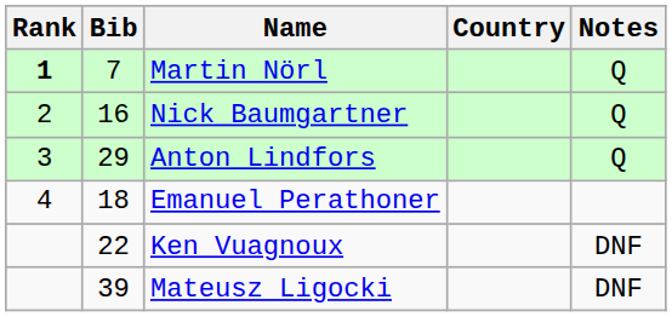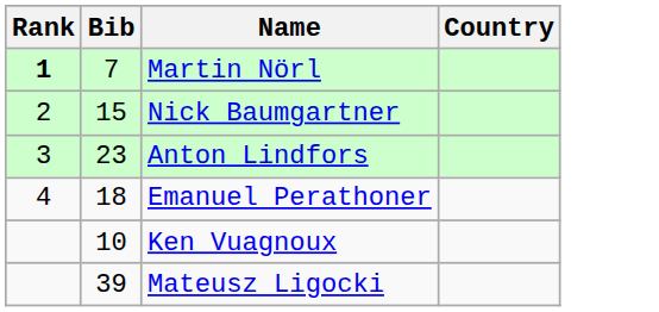 <table class="wikitable" style="text-align:center;">
 <tr>
 <th>Rank</th>
 <th>Bib</th>
 <th>Name</th>
 <th>Country</th>
-<th>Notes</th>
 </tr>
 <tr bgcolor=ccffcc>
 <td><strong>1</strong></td>
 <td>7</td>
 <td align="left"><a href='#'>Martin Nörl</a></td>
 <td align="left"></td>
-<td>Q</td>
 </tr>
 <tr bgcolor=ccffcc>
 <td>2</td>
-<td>16</td>
+<td>15</td>
 <td align="left"><a href='#'>Nick Baumgartner</a></td>
 <td align="left"></td>
-<td>Q</td>
 </tr>
 <tr bgcolor=ccffcc>
 <td>3</td>
-<td>29</td>
+<td>23</td>
 <td align="left"><a href='#'>Anton Lindfors</a></td>
 <td align="left"></td>
-<td>Q</td>
 </tr>
 <tr>
 <td>4</td>
 <td>18</td>
 <td align="left"><a href='#'>Emanuel Perathoner</a></td>
 <td align="left"></td>
-<td></td>
 </tr>
 <tr>
 <td></td>
-<td>22</td>
+<td>10</td>
 <td align="left"><a href='#'>Ken Vuagnoux</a></td>
 <td align="left"></td>
-<td>DNF</td>
 </tr>
 <tr>
 <td></td>
 <td>39</td>
 <td align="left"><a href='#'>Mateusz Ligocki</a></td>
 <td align="left"></td>
-<td>DNF</td>
 </tr>
 </table>
